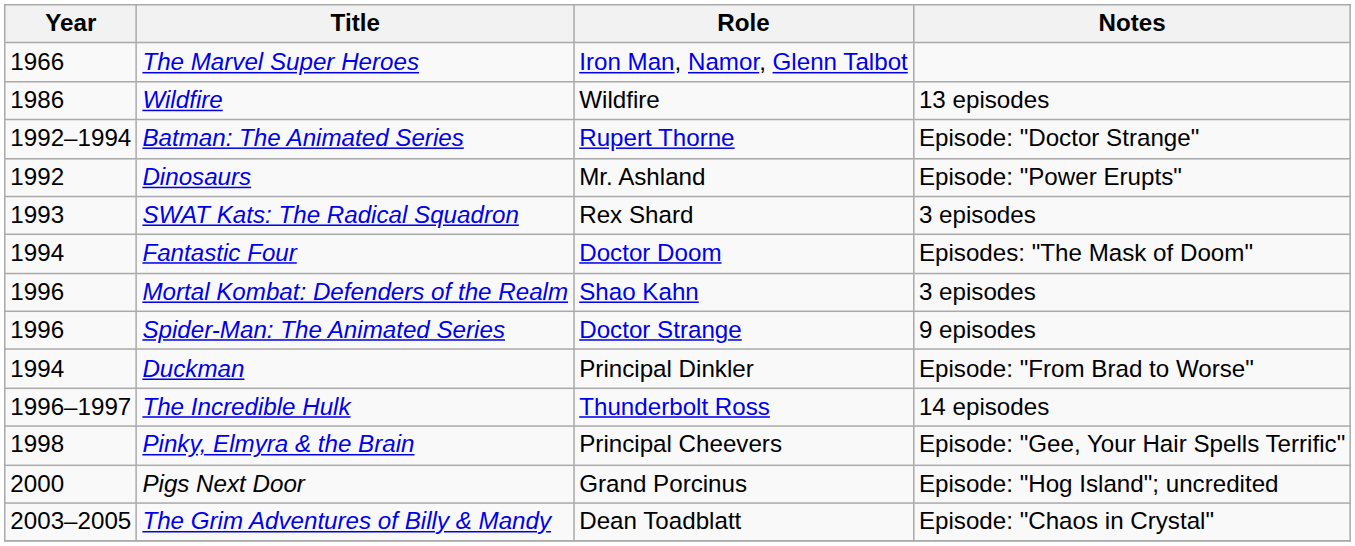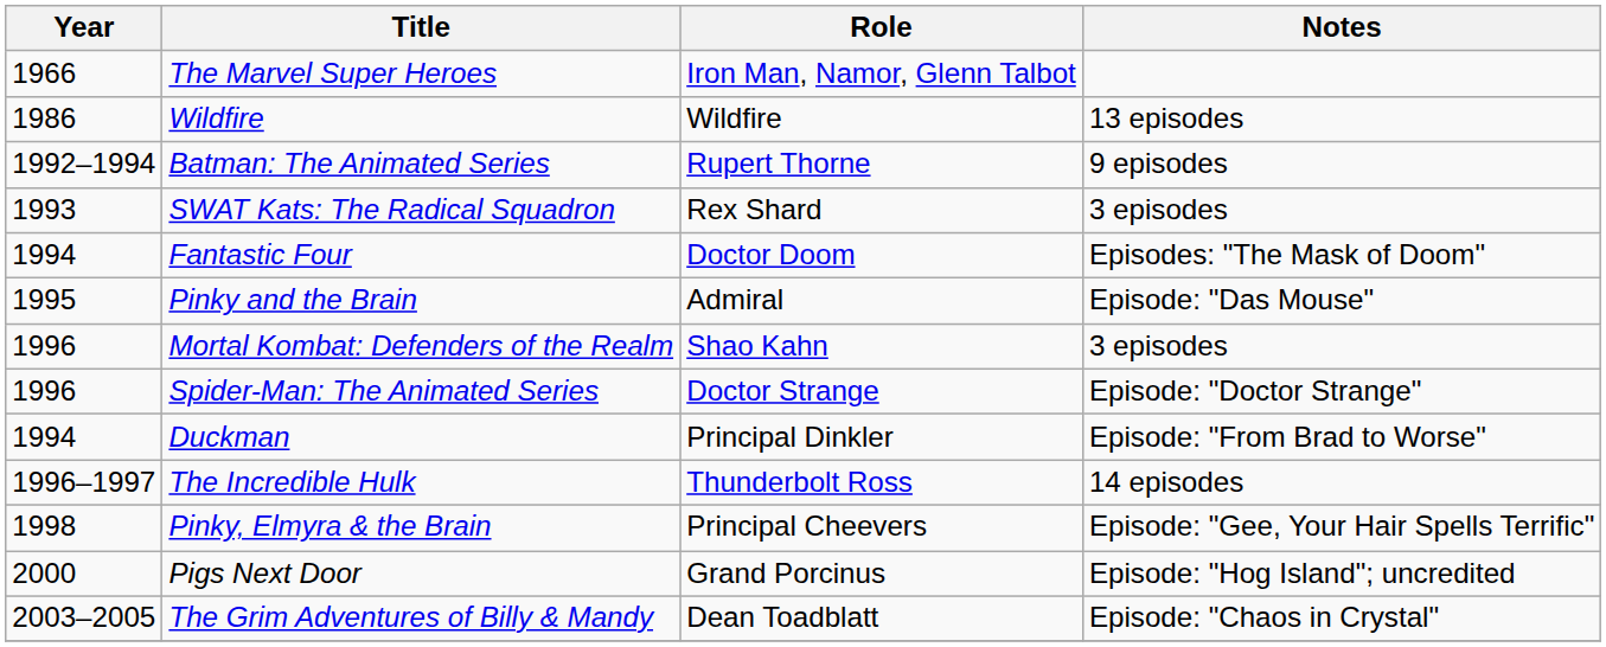 <table class="wikitable sortable plainrowheaders" style="white-space:nowrap">
 <tr>
 <th>Year</th>
 <th>Title</th>
 <th>Role</th>
 <th>Notes</th>
 </tr>
 <tr>
 <td>1966</td>
 <td data-sort-value="Marvel Super Heroes, The"><em><a href='#'>The Marvel Super Heroes</a></em></td>
 <td><a href='#'>Iron Man</a>, <a href='#'>Namor</a>, <a href='#'>Glenn Talbot</a></td>
 <td></td>
 </tr>
 <tr>
 <td>1986</td>
 <td><em><a href='#'>Wildfire</a></em></td>
 <td>Wildfire</td>
 <td>13 episodes</td>
 </tr>
 <tr>
 <td>1992–1994</td>
 <td><em><a href='#'>Batman: The Animated Series</a></em></td>
 <td><a href='#'>Rupert Thorne</a></td>
-<td>Episode: "Doctor Strange"</td>
-</tr>
-<tr>
-<td>1992</td>
-<td><em><a href='#'>Dinosaurs</a></em></td>
-<td>Mr. Ashland</td>
-<td>Episode: "Power Erupts"</td>
+<td>9 episodes</td>
 </tr>
 <tr>
 <td>1993</td>
 <td><em><a href='#'>SWAT Kats: The Radical Squadron</a></em></td>
 <td>Rex Shard</td>
 <td>3 episodes</td>
 </tr>
 <tr>
 <td>1994</td>
 <td><em><a href='#'>Fantastic Four</a></em></td>
 <td><a href='#'>Doctor Doom</a></td>
 <td>Episodes: "The Mask of Doom"</td>
 </tr>
 <tr>
+<td>1995</td>
+<td><em><a href='#'>Pinky and the Brain</a></em></td>
+<td>Admiral</td>
+<td>Episode: "Das Mouse"</td>
+</tr>
+<tr>
 <td>1996</td>
 <td><em><a href='#'>Mortal Kombat: Defenders of the Realm</a></em></td>
 <td><a href='#'>Shao Kahn</a></td>
 <td>3 episodes</td>
 </tr>
 <tr>
 <td>1996</td>
 <td><em><a href='#'>Spider-Man: The Animated Series</a></em></td>
 <td><a href='#'>Doctor Strange</a></td>
-<td>9 episodes</td>
+<td>Episode: "Doctor Strange"</td>
 </tr>
 <tr>
 <td>1994</td>
 <td><em><a href='#'>Duckman</a></em></td>
 <td>Principal Dinkler</td>
 <td>Episode: "From Brad to Worse"</td>
 </tr>
 <tr>
 <td>1996–1997</td>
 <td data-sort-value="Incredible Hulk, The"><em><a href='#'>The Incredible Hulk</a></em></td>
 <td><a href='#'>Thunderbolt Ross</a></td>
 <td>14 episodes</td>
 </tr>
 <tr>
 <td>1998</td>
 <td><em><a href='#'>Pinky, Elmyra & the Brain</a></em></td>
 <td>Principal Cheevers</td>
 <td>Episode: "Gee, Your Hair Spells Terrific"</td>
 </tr>
 <tr>
 <td>2000</td>
 <td><em>Pigs Next Door</em></td>
 <td>Grand Porcinus</td>
 <td>Episode: "Hog Island"; uncredited</td>
 </tr>
 <tr>
 <td>2003–2005</td>
 <td data-sort-value="Grim Adventures of Billy & Mandy, The"><em><a href='#'>The Grim Adventures of Billy & Mandy</a></em></td>
 <td>Dean Toadblatt</td>
 <td>Episode: "Chaos in Crystal"</td>
 </tr>
 <tr>
 </tr>
 </table>
